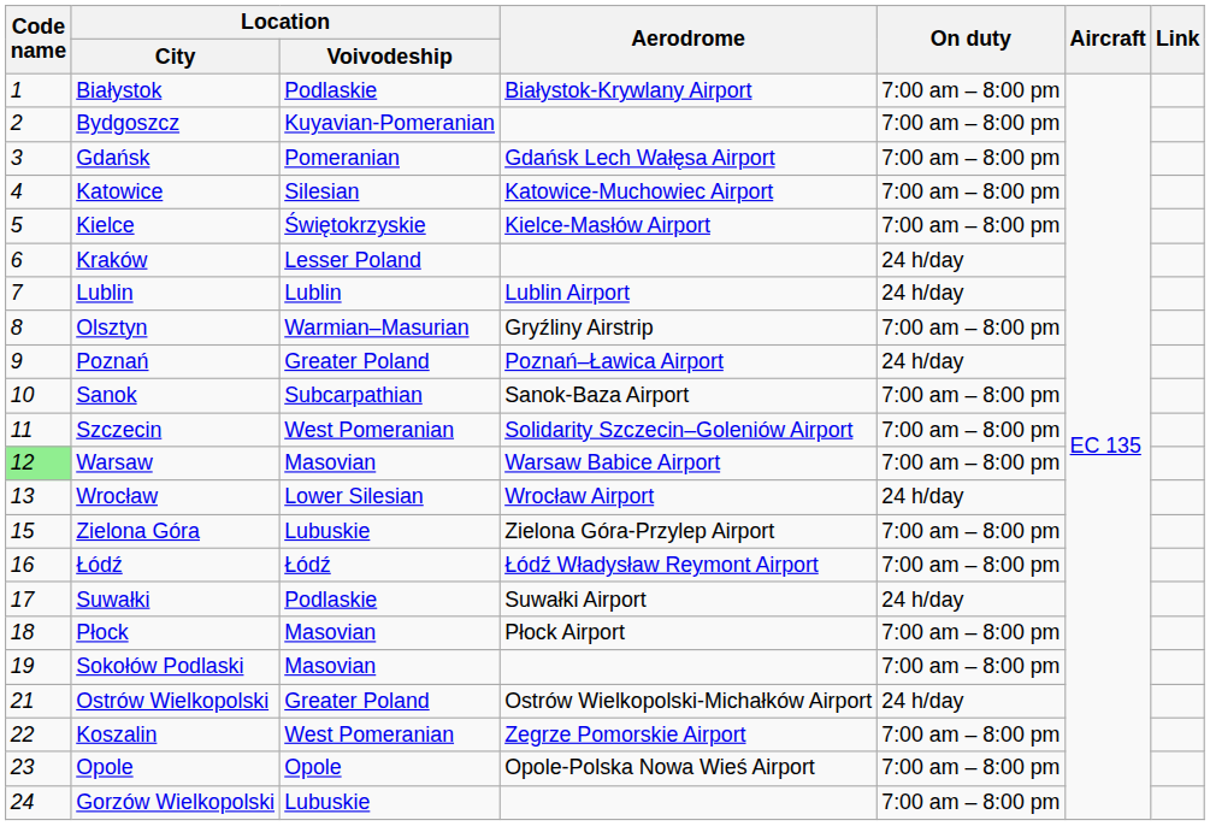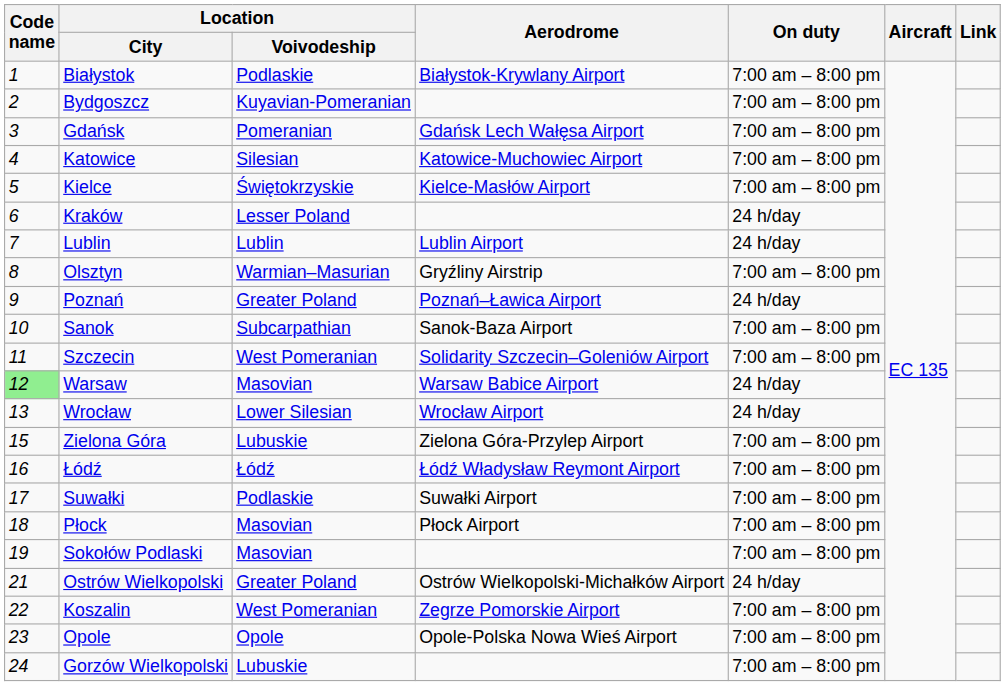 <table class="wikitable col1center">
 <tr>
 <th rowspan="2">Code<br>name<br></th>
 <th colspan="2">Location</th>
 <th rowspan="2">Aerodrome</th>
 <th rowspan="2">On duty<br></th>
 <th rowspan="2">Aircraft</th>
 <th rowspan="2">Link</th>
 </tr>
 <tr>
 <th>City</th>
 <th>Voivodeship</th>
 </tr>
 <tr>
 <td><em>1</em></td>
 <td><a href='#'>Białystok</a></td>
 <td><a href='#'>Podlaskie</a></td>
 <td><a href='#'>Białystok-Krywlany Airport</a></td>
 <td>7:00 am – 8:00 pm</td>
 <td rowspan="22"><a href='#'>EC 135</a></td>
 <td></td>
 </tr>
 <tr>
 <td><em>2</em></td>
 <td><a href='#'>Bydgoszcz</a></td>
 <td><a href='#'>Kuyavian-Pomeranian</a></td>
 <td></td>
 <td>7:00 am – 8:00 pm</td>
 <td></td>
 </tr>
 <tr>
 <td><em>3</em></td>
 <td><a href='#'>Gdańsk</a></td>
 <td><a href='#'>Pomeranian</a></td>
 <td><a href='#'>Gdańsk Lech Wałęsa Airport</a></td>
 <td>7:00 am – 8:00 pm</td>
 <td></td>
 </tr>
 <tr>
 <td><em>4</em></td>
 <td><a href='#'>Katowice</a></td>
 <td><a href='#'>Silesian</a></td>
 <td><a href='#'>Katowice-Muchowiec Airport</a></td>
 <td>7:00 am – 8:00 pm</td>
 <td></td>
 </tr>
 <tr>
 <td><em>5</em></td>
 <td><a href='#'>Kielce</a></td>
 <td><a href='#'>Świętokrzyskie</a></td>
 <td><a href='#'>Kielce-Masłów Airport</a></td>
 <td>7:00 am – 8:00 pm</td>
 <td></td>
 </tr>
 <tr>
 <td><em>6</em></td>
 <td><a href='#'>Kraków</a></td>
 <td><a href='#'>Lesser Poland</a></td>
 <td></td>
 <td>24 h/day</td>
 <td></td>
 </tr>
 <tr>
 <td><em>7</em></td>
 <td><a href='#'>Lublin</a></td>
 <td><a href='#'>Lublin</a></td>
 <td><a href='#'>Lublin Airport</a></td>
 <td>24 h/day</td>
 <td></td>
 </tr>
 <tr>
 <td><em>8</em></td>
 <td><a href='#'>Olsztyn</a></td>
 <td><a href='#'>Warmian–Masurian</a></td>
 <td>Gryźliny Airstrip</td>
 <td>7:00 am – 8:00 pm</td>
 <td></td>
 </tr>
 <tr>
 <td><em>9</em></td>
 <td><a href='#'>Poznań</a></td>
 <td><a href='#'>Greater Poland</a></td>
 <td><a href='#'>Poznań–Ławica Airport</a></td>
 <td>24 h/day</td>
 <td></td>
 </tr>
 <tr>
 <td><em>10</em></td>
 <td><a href='#'>Sanok</a></td>
 <td><a href='#'>Subcarpathian</a></td>
 <td>Sanok-Baza Airport</td>
 <td>7:00 am – 8:00 pm</td>
 <td></td>
 </tr>
 <tr>
 <td><em>11</em></td>
 <td><a href='#'>Szczecin</a></td>
 <td><a href='#'>West Pomeranian</a></td>
 <td><a href='#'>Solidarity Szczecin–Goleniów Airport</a></td>
 <td>7:00 am – 8:00 pm</td>
 <td></td>
 </tr>
 <tr>
 <td style="background: lightgreen;"><em>12</em></td>
 <td><a href='#'>Warsaw</a></td>
 <td><a href='#'>Masovian</a></td>
 <td><a href='#'>Warsaw Babice Airport</a></td>
-<td>7:00 am – 8:00 pm</td>
+<td>24 h/day</td>
 <td></td>
 </tr>
 <tr>
 <td><em>13</em></td>
 <td><a href='#'>Wrocław</a></td>
 <td><a href='#'>Lower Silesian</a></td>
 <td><a href='#'>Wrocław Airport</a></td>
 <td>24 h/day</td>
 <td></td>
 </tr>
 <tr>
 <td><em>15</em></td>
 <td><a href='#'>Zielona Góra</a></td>
 <td><a href='#'>Lubuskie</a></td>
 <td>Zielona Góra-Przylep Airport</td>
 <td>7:00 am – 8:00 pm</td>
 <td></td>
 </tr>
 <tr>
 <td><em>16</em></td>
 <td><a href='#'>Łódź</a></td>
 <td><a href='#'>Łódź</a></td>
 <td><a href='#'>Łódź Władysław Reymont Airport</a></td>
 <td>7:00 am – 8:00 pm</td>
 <td></td>
 </tr>
 <tr>
 <td><em>17</em></td>
 <td><a href='#'>Suwałki</a></td>
 <td><a href='#'>Podlaskie</a></td>
 <td>Suwałki Airport</td>
-<td>24 h/day</td>
+<td>7:00 am – 8:00 pm</td>
 <td></td>
 </tr>
 <tr>
 <td><em>18</em></td>
 <td><a href='#'>Płock</a></td>
 <td><a href='#'>Masovian</a></td>
 <td>Płock Airport</td>
 <td>7:00 am – 8:00 pm</td>
 <td></td>
 </tr>
 <tr>
 <td><em>19</em></td>
 <td><a href='#'>Sokołów Podlaski</a></td>
 <td><a href='#'>Masovian</a></td>
 <td></td>
 <td>7:00 am – 8:00 pm</td>
 <td></td>
 </tr>
 <tr>
 <td><em>21</em></td>
 <td><a href='#'>Ostrów Wielkopolski</a></td>
 <td><a href='#'>Greater Poland</a></td>
 <td>Ostrów Wielkopolski-Michałków Airport</td>
 <td>24 h/day</td>
 <td></td>
 </tr>
 <tr>
 <td><em>22</em></td>
 <td><a href='#'>Koszalin</a></td>
 <td><a href='#'>West Pomeranian</a></td>
 <td><a href='#'>Zegrze Pomorskie Airport</a></td>
 <td>7:00 am – 8:00 pm</td>
 <td></td>
 </tr>
 <tr>
 <td><em>23</em></td>
 <td><a href='#'>Opole</a></td>
 <td><a href='#'>Opole</a></td>
 <td>Opole-Polska Nowa Wieś Airport</td>
 <td>7:00 am – 8:00 pm</td>
 <td></td>
 </tr>
 <tr>
 <td><em>24</em></td>
 <td><a href='#'>Gorzów Wielkopolski</a></td>
 <td><a href='#'>Lubuskie</a></td>
 <td></td>
 <td>7:00 am – 8:00 pm</td>
 <td></td>
 </tr>
 </table>
